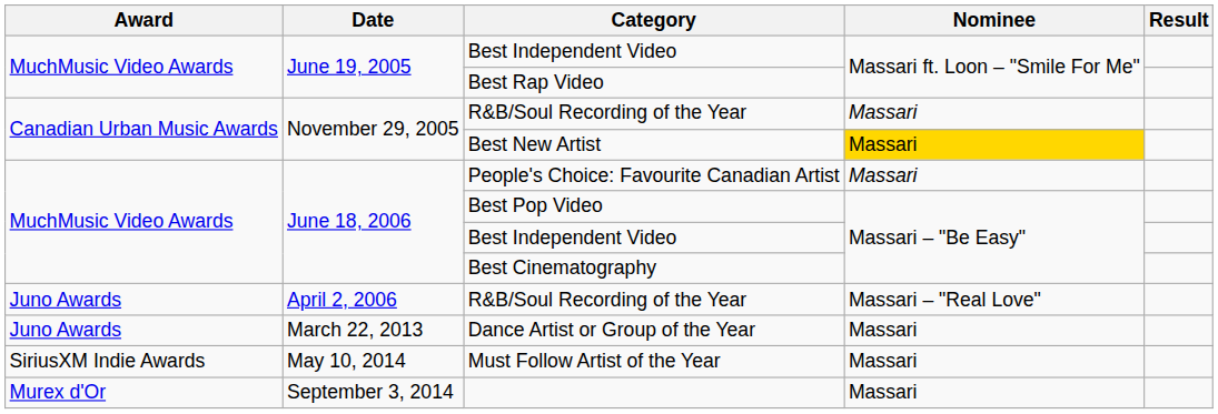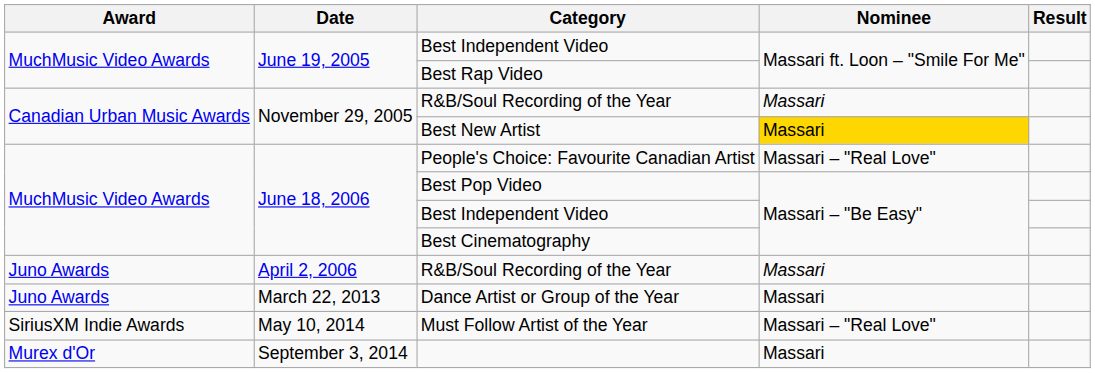 <table class="wikitable">
 <tr>
 <th>Award</th>
 <th>Date</th>
 <th>Category</th>
 <th>Nominee</th>
 <th>Result</th>
 </tr>
 <tr>
 <td rowspan="2"><a href='#'>MuchMusic Video Awards</a></td>
 <td rowspan="2"><a href='#'>June 19, 2005</a></td>
 <td>Best Independent Video</td>
 <td rowspan="2">Massari ft. Loon – "Smile For Me"</td>
 <td></td>
 </tr>
 <tr>
 <td>Best Rap Video</td>
 <td></td>
 </tr>
 <tr>
 <td rowspan="2"><a href='#'>Canadian Urban Music Awards</a></td>
 <td rowspan="2">November 29, 2005</td>
 <td>R&B/Soul Recording of the Year</td>
 <td><em>Massari</em></td>
 <td></td>
 </tr>
 <tr>
 <td>Best New Artist</td>
 <td style="background: gold;">Massari</td>
 <td></td>
 </tr>
 <tr>
 <td rowspan="4"><a href='#'>MuchMusic Video Awards</a></td>
 <td rowspan="4"><a href='#'>June 18, 2006</a></td>
 <td>People's Choice: Favourite Canadian Artist</td>
-<td><em>Massari</em></td>
+<td>Massari – "Real Love"</td>
 <td></td>
 </tr>
 <tr>
 <td>Best Pop Video</td>
 <td rowspan="3">Massari – "Be Easy"</td>
 <td></td>
 </tr>
 <tr>
 <td>Best Independent Video</td>
 <td></td>
 </tr>
 <tr>
 <td>Best Cinematography</td>
 <td></td>
 </tr>
 <tr>
 <td><a href='#'>Juno Awards</a></td>
 <td><a href='#'>April 2, 2006</a></td>
 <td>R&B/Soul Recording of the Year</td>
-<td>Massari – "Real Love"</td>
+<td><em>Massari</em></td>
 <td></td>
 </tr>
 <tr>
 <td><a href='#'>Juno Awards</a></td>
 <td>March 22, 2013</td>
 <td>Dance Artist or Group of the Year</td>
 <td>Massari</td>
 <td></td>
 </tr>
 <tr>
 <td>SiriusXM Indie Awards</td>
 <td>May 10, 2014</td>
 <td>Must Follow Artist of the Year</td>
-<td>Massari</td>
+<td>Massari – "Real Love"</td>
 <td></td>
 </tr>
 <tr>
 <td><a href='#'>Murex d'Or</a></td>
 <td>September 3, 2014</td>
 <td></td>
 <td>Massari</td>
 <td></td>
 </tr>
 </table>
